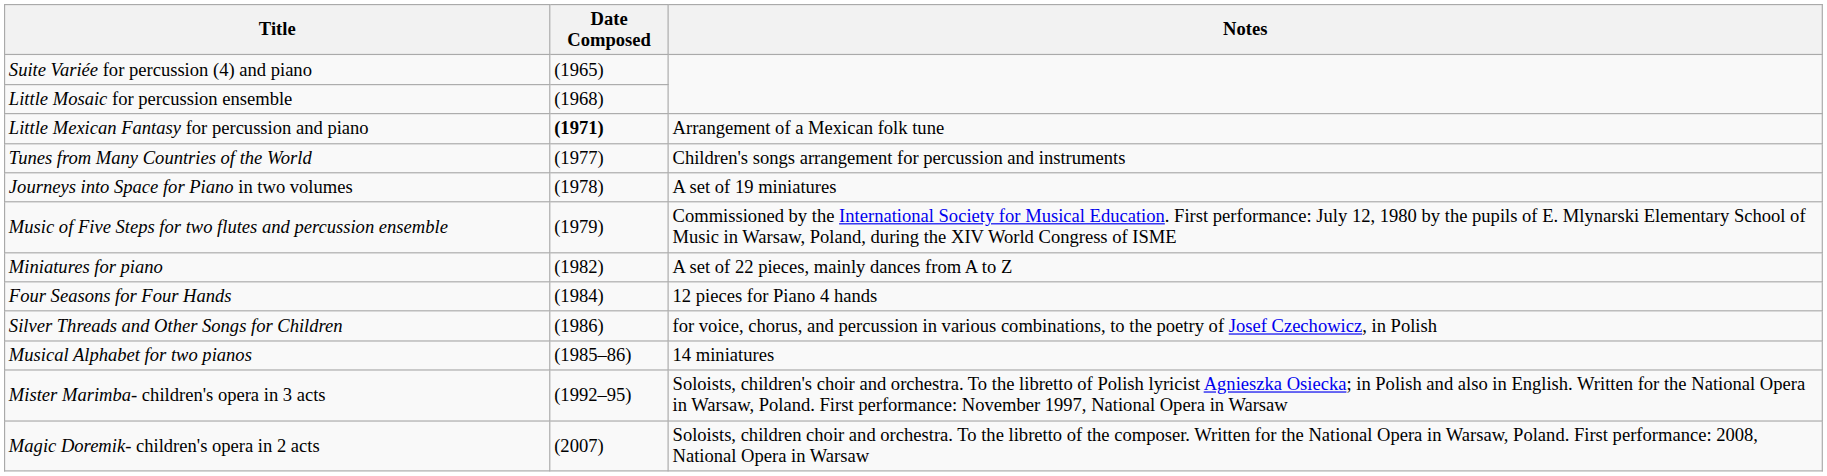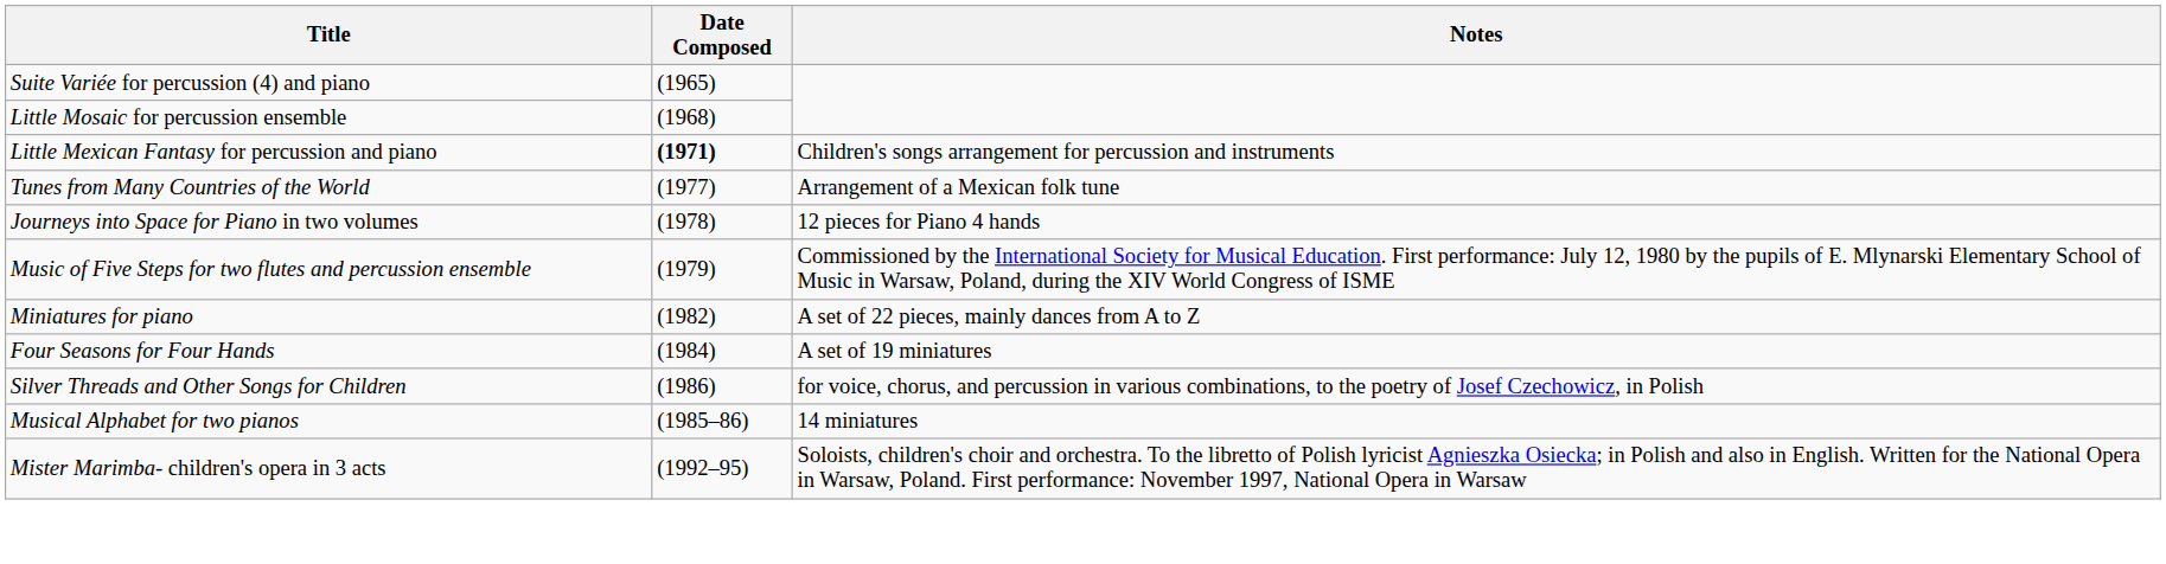 <table class="wikitable collapsible">
 <tr>
 <th width="30%">Title</th>
 <th>Date Composed</th>
 <th>Notes</th>
 </tr>
 <tr>
 <td><em>Suite Variée</em> for percussion (4) and piano</td>
 <td>(1965)</td>
 </tr>
 <tr>
 <td><em>Little Mosaic</em> for percussion ensemble</td>
 <td>(1968)</td>
 </tr>
 <tr>
 <td><em>Little Mexican Fantasy </em> for percussion and piano</td>
 <td><strong>(1971)</strong></td>
-<td>Arrangement of a Mexican folk tune</td>
+<td>Children's songs arrangement for percussion and instruments</td>
 </tr>
 <tr>
 <td><em>Tunes from Many Countries of the World</em></td>
 <td>(1977)</td>
-<td>Children's songs arrangement for percussion and instruments</td>
+<td>Arrangement of a Mexican folk tune</td>
 </tr>
 <tr>
 <td><em>Journeys into Space for Piano</em> in two volumes</td>
 <td>(1978)</td>
-<td>A set of 19 miniatures</td>
+<td>12 pieces for Piano 4 hands</td>
 </tr>
 <tr>
 <td><em>Music of Five Steps for two flutes and percussion ensemble</em></td>
 <td>(1979)</td>
 <td>Commissioned by the <a href='#'>International Society for Musical Education</a>. First performance: July 12, 1980 by the pupils of E. Mlynarski Elementary School of Music in Warsaw, Poland, during the XIV World Congress of ISME</td>
 </tr>
 <tr>
 <td><em>Miniatures for piano</em></td>
 <td>(1982)</td>
 <td>A set of 22 pieces, mainly dances from A to Z</td>
 </tr>
 <tr>
 <td><em>Four Seasons for Four Hands</em></td>
 <td>(1984)</td>
-<td>12 pieces for Piano 4 hands</td>
+<td>A set of 19 miniatures</td>
 </tr>
 <tr>
 <td><em>Silver Threads and Other Songs for Children</em></td>
 <td>(1986)</td>
 <td>for voice, chorus, and percussion in various combinations, to the poetry of <a href='#'>Josef Czechowicz</a>, in Polish</td>
 </tr>
 <tr>
 <td><em>Musical Alphabet for two pianos</em></td>
 <td>(1985–86)</td>
 <td>14 miniatures</td>
 </tr>
 <tr>
 <td><em>Mister Marimba</em>- children's opera in 3 acts</td>
 <td>(1992–95)</td>
 <td>Soloists, children's choir and orchestra. To the libretto of Polish lyricist <a href='#'>Agnieszka Osiecka</a>; in Polish and also in English. Written for the National Opera in Warsaw, Poland. First performance: November 1997, National Opera in Warsaw</td>
 </tr>
-<tr>
-<td><em>Magic Doremik</em>- children's opera in 2 acts</td>
-<td>(2007)</td>
-<td>Soloists, children choir and orchestra. To the libretto of the composer. Written for the National Opera in Warsaw, Poland. First performance: 2008, National Opera in Warsaw</td>
-</tr>
 </table>
